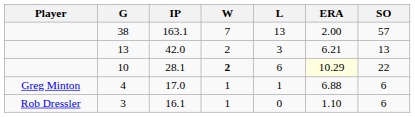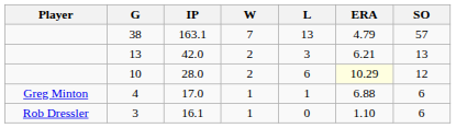 <table class="wikitable sortable">
 <tr>
 <th bgcolor="#DDDDFF" width="16%">Player</th>
 <th bgcolor="#DDDDFF" width="9%">G</th>
 <th bgcolor="#DDDDFF" width="9%">IP</th>
 <th bgcolor="#DDDDFF" width="9%">W</th>
 <th bgcolor="#DDDDFF" width="9%">L</th>
 <th bgcolor="#DDDDFF" width="9%">ERA</th>
 <th bgcolor="#DDDDFF" width="9%">SO</th>
 </tr>
 <tr align="center">
 <td></td>
 <td>38</td>
 <td>163.1</td>
 <td>7</td>
 <td>13</td>
-<td>2.00</td>
+<td>4.79</td>
 <td>57</td>
 </tr>
 <tr align="center">
 <td></td>
 <td>13</td>
 <td>42.0</td>
 <td>2</td>
 <td>3</td>
 <td>6.21</td>
 <td>13</td>
 </tr>
 <tr align="center">
 <td></td>
 <td>10</td>
-<td>28.1</td>
-<td><strong>2</strong></td>
+<td>28.0</td>
+<td>2</td>
 <td>6</td>
 <td style="background: lightyellow;">10.29</td>
-<td>22</td>
+<td>12</td>
 </tr>
 <tr align="center">
 <td><a href='#'>Greg Minton</a></td>
 <td>4</td>
 <td>17.0</td>
 <td>1</td>
 <td>1</td>
 <td>6.88</td>
 <td>6</td>
 </tr>
 <tr align=center>
 <td><a href='#'>Rob Dressler</a></td>
 <td>3</td>
 <td>16.1</td>
 <td>1</td>
 <td>0</td>
 <td>1.10</td>
 <td>6</td>
 </tr>
 </table>
